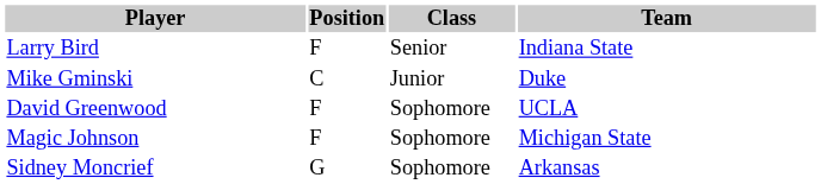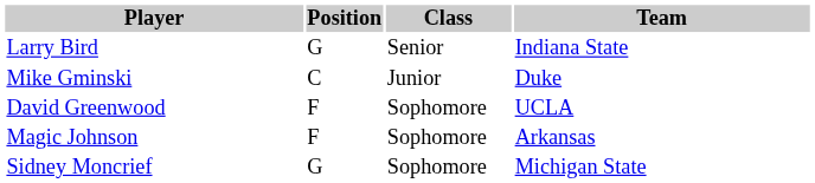 <table style="width:600px" "border:'1' 'solid' 'gray'">
 <tr>
 <th bgcolor="#CCCCCC" style="width:40%">Player</th>
 <th bgcolor="#CCCCCC" style="width:4%">Position</th>
 <th bgcolor="#CCCCCC" style="width:16%">Class</th>
 <th bgcolor="#CCCCCC" style="width:40%">Team</th>
 </tr>
 <tr>
 <td><a href='#'>Larry Bird</a></td>
-<td>F</td>
+<td>G</td>
 <td>Senior</td>
 <td><a href='#'>Indiana State</a></td>
 </tr>
 <tr>
 <td><a href='#'>Mike Gminski</a></td>
 <td>C</td>
 <td>Junior</td>
 <td><a href='#'>Duke</a></td>
 </tr>
 <tr>
 <td><a href='#'>David Greenwood</a></td>
 <td>F</td>
 <td>Sophomore</td>
 <td><a href='#'>UCLA</a></td>
 </tr>
 <tr>
 <td><a href='#'>Magic Johnson</a></td>
 <td>F</td>
 <td>Sophomore</td>
-<td><a href='#'>Michigan State</a></td>
+<td><a href='#'>Arkansas</a></td>
 </tr>
 <tr>
 <td><a href='#'>Sidney Moncrief</a></td>
 <td>G</td>
 <td>Sophomore</td>
-<td><a href='#'>Arkansas</a></td>
+<td><a href='#'>Michigan State</a></td>
 </tr>
 </table>
